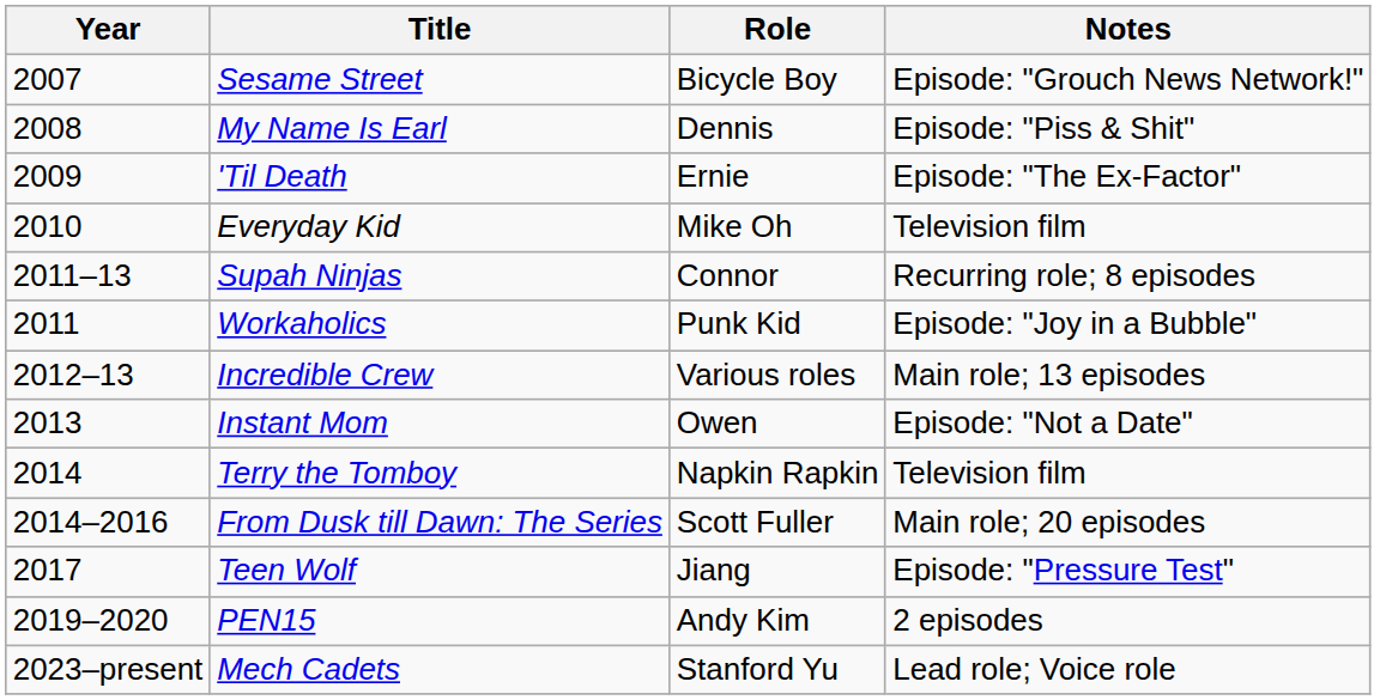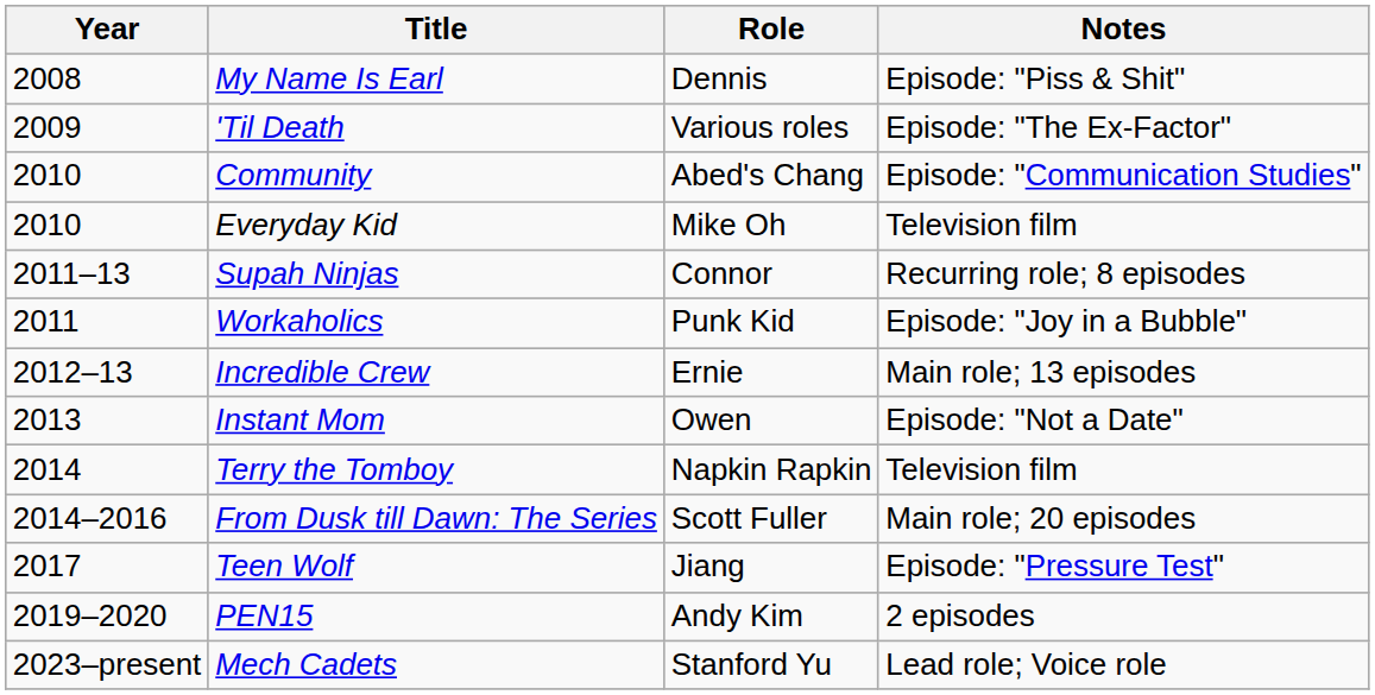 <table class="wikitable sortable">
 <tr>
 <th>Year</th>
 <th>Title</th>
 <th>Role</th>
 <th class="unsortable">Notes</th>
-</tr>
-<tr>
-<td>2007</td>
-<td><em><a href='#'>Sesame Street</a></em></td>
-<td>Bicycle Boy</td>
-<td>Episode: "Grouch News Network!"</td>
 </tr>
 <tr>
 <td>2008</td>
 <td><em><a href='#'>My Name Is Earl</a></em></td>
 <td>Dennis</td>
 <td>Episode: "Piss & Shit"</td>
 </tr>
 <tr>
 <td>2009</td>
 <td><em><a href='#'>'Til Death</a></em></td>
-<td>Ernie</td>
+<td>Various roles</td>
 <td>Episode: "The Ex-Factor"</td>
+</tr>
+<tr>
+<td>2010</td>
+<td><em><a href='#'>Community</a></em></td>
+<td>Abed's Chang</td>
+<td>Episode: "<a href='#'>Communication Studies</a>"</td>
 </tr>
 <tr>
 <td>2010</td>
 <td><em>Everyday Kid</em></td>
 <td>Mike Oh</td>
 <td>Television film</td>
 </tr>
 <tr>
 <td>2011–13</td>
 <td><em><a href='#'>Supah Ninjas</a></em></td>
 <td>Connor</td>
 <td>Recurring role; 8 episodes</td>
 </tr>
 <tr>
 <td>2011</td>
 <td><em><a href='#'>Workaholics</a></em></td>
 <td>Punk Kid</td>
 <td>Episode: "Joy in a Bubble"</td>
 </tr>
 <tr>
 <td>2012–13</td>
 <td><em><a href='#'>Incredible Crew</a></em></td>
-<td>Various roles</td>
+<td>Ernie</td>
 <td>Main role; 13 episodes</td>
 </tr>
 <tr>
 <td>2013</td>
 <td><em><a href='#'>Instant Mom</a></em></td>
 <td>Owen</td>
 <td>Episode: "Not a Date"</td>
 </tr>
 <tr>
 <td>2014</td>
 <td><em><a href='#'>Terry the Tomboy</a></em></td>
 <td>Napkin Rapkin</td>
 <td>Television film</td>
 </tr>
 <tr>
 <td>2014–2016</td>
 <td><em><a href='#'>From Dusk till Dawn: The Series</a></em></td>
 <td>Scott Fuller</td>
 <td>Main role; 20 episodes</td>
 </tr>
 <tr>
 <td>2017</td>
 <td><em><a href='#'>Teen Wolf</a></em></td>
 <td>Jiang</td>
 <td>Episode: "<a href='#'>Pressure Test</a>"</td>
 </tr>
 <tr>
 <td>2019–2020</td>
 <td><em><a href='#'>PEN15</a></em></td>
 <td>Andy Kim</td>
 <td>2 episodes</td>
 </tr>
 <tr>
 <td>2023–present</td>
 <td><em><a href='#'>Mech Cadets</a></em></td>
 <td>Stanford Yu</td>
 <td>Lead role; Voice role</td>
 </tr>
 </table>
